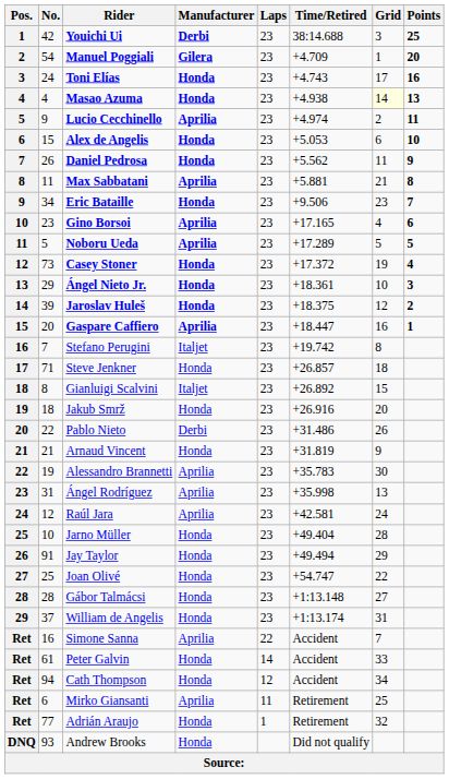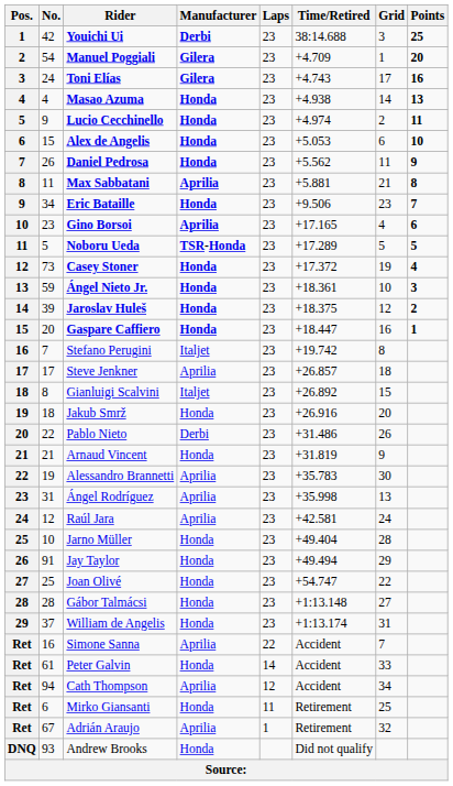 <table class="wikitable" style="font-size: 95%;">
 <tr>
 <th>Pos.</th>
 <th>No.</th>
 <th>Rider</th>
 <th>Manufacturer</th>
 <th>Laps</th>
 <th>Time/Retired</th>
 <th>Grid</th>
 <th>Points</th>
 </tr>
 <tr>
 <th>1</th>
 <td>42</td>
 <td> <strong><a href='#'>Youichi Ui</a></strong></td>
 <td><strong><a href='#'>Derbi</a></strong></td>
 <td>23</td>
 <td>38:14.688</td>
 <td>3</td>
 <td><strong>25</strong></td>
 </tr>
 <tr>
 <th>2</th>
 <td>54</td>
 <td> <strong><a href='#'>Manuel Poggiali</a></strong></td>
 <td><strong><a href='#'>Gilera</a></strong></td>
 <td>23</td>
 <td>+4.709</td>
 <td>1</td>
 <td><strong>20</strong></td>
 </tr>
 <tr>
 <th>3</th>
 <td>24</td>
 <td> <strong><a href='#'>Toni Elías</a></strong></td>
-<td><strong><a href='#'>Honda</a></strong></td>
+<td><strong><a href='#'>Gilera</a></strong></td>
 <td>23</td>
 <td>+4.743</td>
 <td>17</td>
 <td><strong>16</strong></td>
 </tr>
 <tr>
 <th>4</th>
 <td>4</td>
 <td> <strong><a href='#'>Masao Azuma</a></strong></td>
 <td><strong><a href='#'>Honda</a></strong></td>
 <td>23</td>
 <td>+4.938</td>
-<td style="background: lightyellow;">14</td>
+<td>14</td>
 <td><strong>13</strong></td>
 </tr>
 <tr>
 <th>5</th>
 <td>9</td>
 <td> <strong><a href='#'>Lucio Cecchinello</a></strong></td>
-<td><strong><a href='#'>Aprilia</a></strong></td>
+<td><strong><a href='#'>Honda</a></strong></td>
 <td>23</td>
 <td>+4.974</td>
 <td>2</td>
 <td><strong>11</strong></td>
 </tr>
 <tr>
 <th>6</th>
 <td>15</td>
 <td> <strong><a href='#'>Alex de Angelis</a></strong></td>
 <td><strong><a href='#'>Honda</a></strong></td>
 <td>23</td>
 <td>+5.053</td>
 <td>6</td>
 <td><strong>10</strong></td>
 </tr>
 <tr>
 <th>7</th>
 <td>26</td>
 <td> <strong><a href='#'>Daniel Pedrosa</a></strong></td>
 <td><strong><a href='#'>Honda</a></strong></td>
 <td>23</td>
 <td>+5.562</td>
 <td>11</td>
 <td><strong>9</strong></td>
 </tr>
 <tr>
 <th>8</th>
 <td>11</td>
 <td> <strong><a href='#'>Max Sabbatani</a></strong></td>
 <td><strong><a href='#'>Aprilia</a></strong></td>
 <td>23</td>
 <td>+5.881</td>
 <td>21</td>
 <td><strong>8</strong></td>
 </tr>
 <tr>
 <th>9</th>
 <td>34</td>
 <td> <strong><a href='#'>Eric Bataille</a></strong></td>
 <td><strong><a href='#'>Honda</a></strong></td>
 <td>23</td>
 <td>+9.506</td>
 <td>23</td>
 <td><strong>7</strong></td>
 </tr>
 <tr>
 <th>10</th>
 <td>23</td>
 <td> <strong><a href='#'>Gino Borsoi</a></strong></td>
 <td><strong><a href='#'>Aprilia</a></strong></td>
 <td>23</td>
 <td>+17.165</td>
 <td>4</td>
 <td><strong>6</strong></td>
 </tr>
 <tr>
 <th>11</th>
 <td>5</td>
 <td> <strong><a href='#'>Noboru Ueda</a></strong></td>
-<td><strong><a href='#'>Aprilia</a></strong></td>
+<td><strong><a href='#'>TSR</a>-<a href='#'>Honda</a></strong></td>
 <td>23</td>
 <td>+17.289</td>
 <td>5</td>
 <td><strong>5</strong></td>
 </tr>
 <tr>
 <th>12</th>
 <td>73</td>
 <td> <strong><a href='#'>Casey Stoner</a></strong></td>
 <td><strong><a href='#'>Honda</a></strong></td>
 <td>23</td>
 <td>+17.372</td>
 <td>19</td>
 <td><strong>4</strong></td>
 </tr>
 <tr>
 <th>13</th>
-<td>29</td>
+<td>59</td>
 <td> <strong><a href='#'>Ángel Nieto Jr.</a></strong></td>
 <td><strong><a href='#'>Honda</a></strong></td>
 <td>23</td>
 <td>+18.361</td>
 <td>10</td>
 <td><strong>3</strong></td>
 </tr>
 <tr>
 <th>14</th>
 <td>39</td>
 <td> <strong><a href='#'>Jaroslav Huleš</a></strong></td>
 <td><strong><a href='#'>Honda</a></strong></td>
 <td>23</td>
 <td>+18.375</td>
 <td>12</td>
 <td><strong>2</strong></td>
 </tr>
 <tr>
 <th>15</th>
 <td>20</td>
 <td> <strong><a href='#'>Gaspare Caffiero</a></strong></td>
-<td><strong><a href='#'>Aprilia</a></strong></td>
+<td><strong><a href='#'>Honda</a></strong></td>
 <td>23</td>
 <td>+18.447</td>
 <td>16</td>
 <td><strong>1</strong></td>
 </tr>
 <tr>
 <th>16</th>
 <td>7</td>
 <td> <a href='#'>Stefano Perugini</a></td>
 <td><a href='#'>Italjet</a></td>
 <td>23</td>
 <td>+19.742</td>
 <td>8</td>
 <td></td>
 </tr>
 <tr>
 <th>17</th>
-<td>71</td>
+<td>17</td>
 <td> <a href='#'>Steve Jenkner</a></td>
-<td><a href='#'>Honda</a></td>
+<td><a href='#'>Aprilia</a></td>
 <td>23</td>
 <td>+26.857</td>
 <td>18</td>
 <td></td>
 </tr>
 <tr>
 <th>18</th>
 <td>8</td>
 <td> <a href='#'>Gianluigi Scalvini</a></td>
 <td><a href='#'>Italjet</a></td>
 <td>23</td>
 <td>+26.892</td>
 <td>15</td>
 <td></td>
 </tr>
 <tr>
 <th>19</th>
 <td>18</td>
 <td> <a href='#'>Jakub Smrž</a></td>
 <td><a href='#'>Honda</a></td>
 <td>23</td>
 <td>+26.916</td>
 <td>20</td>
 <td></td>
 </tr>
 <tr>
 <th>20</th>
 <td>22</td>
 <td> <a href='#'>Pablo Nieto</a></td>
 <td><a href='#'>Derbi</a></td>
 <td>23</td>
 <td>+31.486</td>
 <td>26</td>
 <td></td>
 </tr>
 <tr>
 <th>21</th>
 <td>21</td>
 <td> <a href='#'>Arnaud Vincent</a></td>
 <td><a href='#'>Honda</a></td>
 <td>23</td>
 <td>+31.819</td>
 <td>9</td>
 <td></td>
 </tr>
 <tr>
 <th>22</th>
 <td>19</td>
 <td> <a href='#'>Alessandro Brannetti</a></td>
 <td><a href='#'>Aprilia</a></td>
 <td>23</td>
 <td>+35.783</td>
 <td>30</td>
 <td></td>
 </tr>
 <tr>
 <th>23</th>
 <td>31</td>
 <td> <a href='#'>Ángel Rodríguez</a></td>
 <td><a href='#'>Aprilia</a></td>
 <td>23</td>
 <td>+35.998</td>
 <td>13</td>
 <td></td>
 </tr>
 <tr>
 <th>24</th>
 <td>12</td>
 <td> <a href='#'>Raúl Jara</a></td>
 <td><a href='#'>Aprilia</a></td>
 <td>23</td>
 <td>+42.581</td>
 <td>24</td>
 <td></td>
 </tr>
 <tr>
 <th>25</th>
 <td>10</td>
 <td> <a href='#'>Jarno Müller</a></td>
 <td><a href='#'>Honda</a></td>
 <td>23</td>
 <td>+49.404</td>
 <td>28</td>
 <td></td>
 </tr>
 <tr>
 <th>26</th>
 <td>91</td>
 <td> <a href='#'>Jay Taylor</a></td>
 <td><a href='#'>Honda</a></td>
 <td>23</td>
 <td>+49.494</td>
 <td>29</td>
 <td></td>
 </tr>
 <tr>
 <th>27</th>
 <td>25</td>
 <td> <a href='#'>Joan Olivé</a></td>
 <td><a href='#'>Honda</a></td>
 <td>23</td>
 <td>+54.747</td>
 <td>22</td>
 <td></td>
 </tr>
 <tr>
 <th>28</th>
 <td>28</td>
 <td> <a href='#'>Gábor Talmácsi</a></td>
 <td><a href='#'>Honda</a></td>
 <td>23</td>
 <td>+1:13.148</td>
 <td>27</td>
 <td></td>
 </tr>
 <tr>
 <th>29</th>
 <td>37</td>
 <td> <a href='#'>William de Angelis</a></td>
 <td><a href='#'>Honda</a></td>
 <td>23</td>
 <td>+1:13.174</td>
 <td>31</td>
 <td></td>
 </tr>
 <tr>
 <th>Ret</th>
 <td>16</td>
 <td> <a href='#'>Simone Sanna</a></td>
 <td><a href='#'>Aprilia</a></td>
 <td>22</td>
 <td>Accident</td>
 <td>7</td>
 <td></td>
 </tr>
 <tr>
 <th>Ret</th>
 <td>61</td>
 <td> <a href='#'>Peter Galvin</a></td>
 <td><a href='#'>Honda</a></td>
 <td>14</td>
 <td>Accident</td>
 <td>33</td>
 <td></td>
 </tr>
 <tr>
 <th>Ret</th>
 <td>94</td>
 <td> <a href='#'>Cath Thompson</a></td>
-<td><a href='#'>Honda</a></td>
+<td><a href='#'>Aprilia</a></td>
 <td>12</td>
 <td>Accident</td>
 <td>34</td>
 <td></td>
 </tr>
 <tr>
 <th>Ret</th>
 <td>6</td>
 <td> <a href='#'>Mirko Giansanti</a></td>
-<td><a href='#'>Aprilia</a></td>
+<td><a href='#'>Honda</a></td>
 <td>11</td>
 <td>Retirement</td>
 <td>25</td>
 <td></td>
 </tr>
 <tr>
 <th>Ret</th>
-<td>77</td>
+<td>67</td>
 <td> <a href='#'>Adrián Araujo</a></td>
-<td><a href='#'>Honda</a></td>
+<td><a href='#'>Aprilia</a></td>
 <td>1</td>
 <td>Retirement</td>
 <td>32</td>
 <td></td>
 </tr>
 <tr>
 <th>DNQ</th>
 <td>93</td>
 <td> Andrew Brooks</td>
 <td><a href='#'>Honda</a></td>
 <td></td>
 <td>Did not qualify</td>
 <td></td>
 <td></td>
 </tr>
 <tr>
 <th colspan=8>Source:</th>
 </tr>
 </table>
